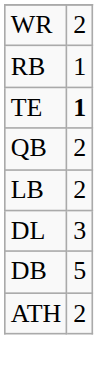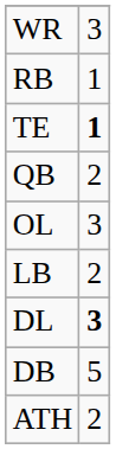 <table class="wikitable">
 <tr>
 </tr>
 <tr>
 <td>WR</td>
-<td>2</td>
+<td>3</td>
 </tr>
 <tr>
 <td>RB</td>
 <td>1</td>
 </tr>
 <tr>
 <td>TE</td>
 <td><strong>1</strong></td>
 </tr>
 <tr>
 <td>QB</td>
 <td>2</td>
 </tr>
 <tr>
+<td>OL</td>
+<td>3</td>
+</tr>
+<tr>
 <td>LB</td>
 <td>2</td>
 </tr>
 <tr>
 <td>DL</td>
-<td>3</td>
+<td><strong>3</strong></td>
 </tr>
 <tr>
 <td>DB</td>
 <td>5</td>
 </tr>
 <tr>
 <td>ATH</td>
 <td>2</td>
 </tr>
 </table>
